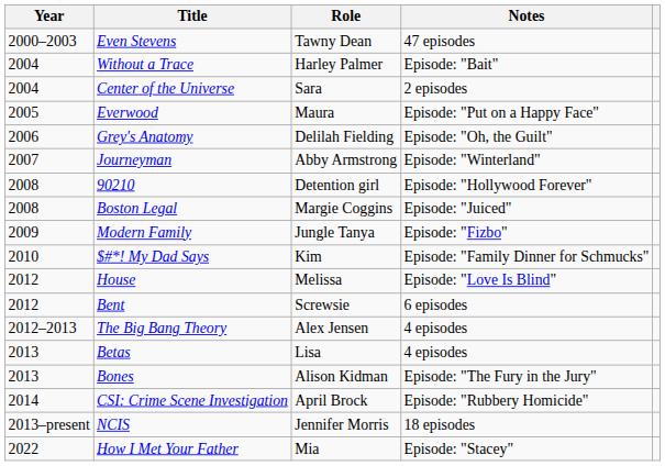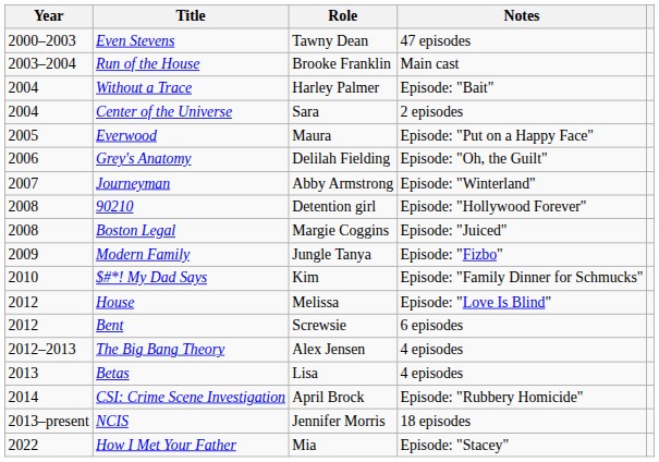 <table class="wikitable sortable">
 <tr>
 <th>Year</th>
 <th>Title</th>
 <th>Role</th>
 <th class="unsortable">Notes</th>
 <th></th>
 </tr>
 <tr>
 <td>2000–2003</td>
 <td><em><a href='#'>Even Stevens</a></em></td>
 <td>Tawny Dean</td>
 <td>47 episodes</td>
+<td></td>
+</tr>
+<tr>
+<td>2003–2004</td>
+<td><em><a href='#'>Run of the House</a></em></td>
+<td>Brooke Franklin</td>
+<td>Main cast</td>
 <td></td>
 </tr>
 <tr>
 <td>2004</td>
 <td><em><a href='#'>Without a Trace</a></em></td>
 <td>Harley Palmer</td>
 <td>Episode: "Bait"</td>
 <td></td>
 </tr>
 <tr>
 <td>2004</td>
 <td><em><a href='#'>Center of the Universe</a></em></td>
 <td>Sara</td>
 <td>2 episodes</td>
 <td></td>
 </tr>
 <tr>
 <td>2005</td>
 <td><em><a href='#'>Everwood</a></em></td>
 <td>Maura</td>
 <td>Episode: "Put on a Happy Face"</td>
 <td></td>
 </tr>
 <tr>
 <td>2006</td>
 <td><em><a href='#'>Grey's Anatomy</a></em></td>
 <td>Delilah Fielding</td>
 <td>Episode: "Oh, the Guilt"</td>
 <td></td>
 </tr>
 <tr>
 <td>2007</td>
 <td><em><a href='#'>Journeyman</a></em></td>
 <td>Abby Armstrong</td>
 <td>Episode: "Winterland"</td>
 <td></td>
 </tr>
 <tr>
 <td>2008</td>
 <td><em><a href='#'>90210</a></em></td>
 <td>Detention girl</td>
 <td>Episode: "Hollywood Forever"</td>
 <td></td>
 </tr>
 <tr>
 <td>2008</td>
 <td><em><a href='#'>Boston Legal</a></em></td>
 <td>Margie Coggins</td>
 <td>Episode: "Juiced"</td>
 <td></td>
 </tr>
 <tr>
 <td>2009</td>
 <td><em><a href='#'>Modern Family</a></em></td>
 <td>Jungle Tanya</td>
 <td>Episode: "<a href='#'>Fizbo</a>"</td>
 <td></td>
 </tr>
 <tr>
 <td>2010</td>
 <td><em><a href='#'>$#*! My Dad Says</a></em></td>
 <td>Kim</td>
 <td>Episode: "Family Dinner for Schmucks"</td>
 <td></td>
 </tr>
 <tr>
 <td>2012</td>
 <td><em><a href='#'>House</a></em></td>
 <td>Melissa</td>
 <td>Episode: "<a href='#'>Love Is Blind</a>"</td>
 <td></td>
 </tr>
 <tr>
 <td>2012</td>
 <td><em><a href='#'>Bent</a></em></td>
 <td>Screwsie</td>
 <td>6 episodes</td>
 <td></td>
 </tr>
 <tr>
 <td>2012–2013</td>
 <td><em><a href='#'>The Big Bang Theory</a></em></td>
 <td>Alex Jensen</td>
 <td>4 episodes</td>
 <td></td>
 </tr>
 <tr>
 <td>2013</td>
 <td><em><a href='#'>Betas</a></em></td>
 <td>Lisa</td>
 <td>4 episodes</td>
 <td></td>
 </tr>
 <tr>
-<td>2013</td>
-<td><em><a href='#'>Bones</a></em></td>
-<td>Alison Kidman</td>
-<td>Episode: "The Fury in the Jury"</td>
-<td></td>
-</tr>
-<tr>
 <td>2014</td>
 <td><em><a href='#'>CSI: Crime Scene Investigation</a></em></td>
 <td>April Brock</td>
 <td>Episode: "Rubbery Homicide"</td>
 <td></td>
 </tr>
 <tr>
 <td>2013–present</td>
 <td><em><a href='#'>NCIS</a></em></td>
 <td>Jennifer Morris</td>
 <td>18 episodes</td>
 <td></td>
 </tr>
 <tr>
 <td>2022</td>
 <td><em><a href='#'>How I Met Your Father</a></em></td>
 <td>Mia</td>
 <td>Episode: "Stacey"</td>
 <td></td>
 </tr>
 </table>
